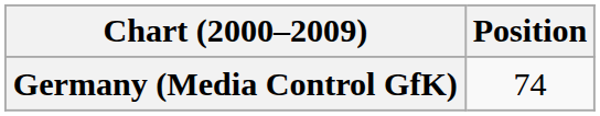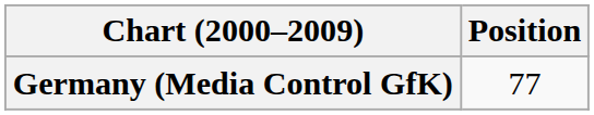 <table class="wikitable plainrowheaders" style="text-align:center">
 <tr>
 <th scope="col">Chart (2000–2009)</th>
 <th scope="col">Position</th>
 </tr>
 <tr>
 <th scope="row">Germany (Media Control GfK)</th>
-<td>74</td>
+<td>77</td>
 </tr>
 </table>
